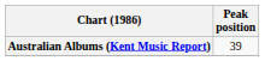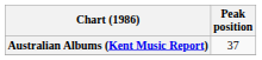 <table class="wikitable sortable plainrowheaders" style="text-align:center">
 <tr>
 <th scope="col">Chart (1986)</th>
 <th scope="col">Peak<br>position</th>
 </tr>
 <tr>
 <th scope="row">Australian Albums (<a href='#'>Kent Music Report</a>)</th>
-<td>39</td>
+<td>37</td>
 </tr>
 <tr>
 </tr>
 <tr>
 </tr>
 <tr>
 </tr>
 <tr>
 </tr>
 <tr>
 </tr>
 <tr>
 </tr>
 <tr>
 </tr>
 <tr>
 </tr>
 </table>
